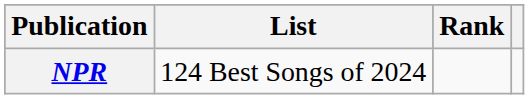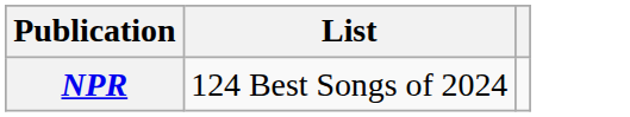 <table class="wikitable sortable plainrowheaders">
 <tr>
 <th scope="col">Publication</th>
 <th scope="col">List</th>
-<th scope="col">Rank</th>
 <th scope="col"></th>
 </tr>
 <tr>
 <th scope="row"><em><a href='#'>NPR</a></em></th>
 <td>124 Best Songs of 2024</td>
-<td></td>
 <td style="text-align: center;"></td>
 </tr>
 </table>
